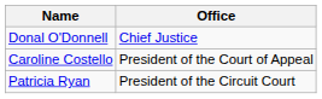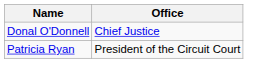 <table class="wikitable">
 <tr>
 <th>Name</th>
 <th>Office</th>
 </tr>
 <tr>
 <td><a href='#'>Donal O'Donnell</a></td>
 <td><a href='#'>Chief Justice</a></td>
 </tr>
 <tr>
-<td><a href='#'>Caroline Costello</a></td>
-<td>President of the Court of Appeal</td>
-</tr>
-<tr>
 <td><a href='#'>Patricia Ryan</a></td>
 <td>President of the Circuit Court</td>
 </tr>
 </table>
